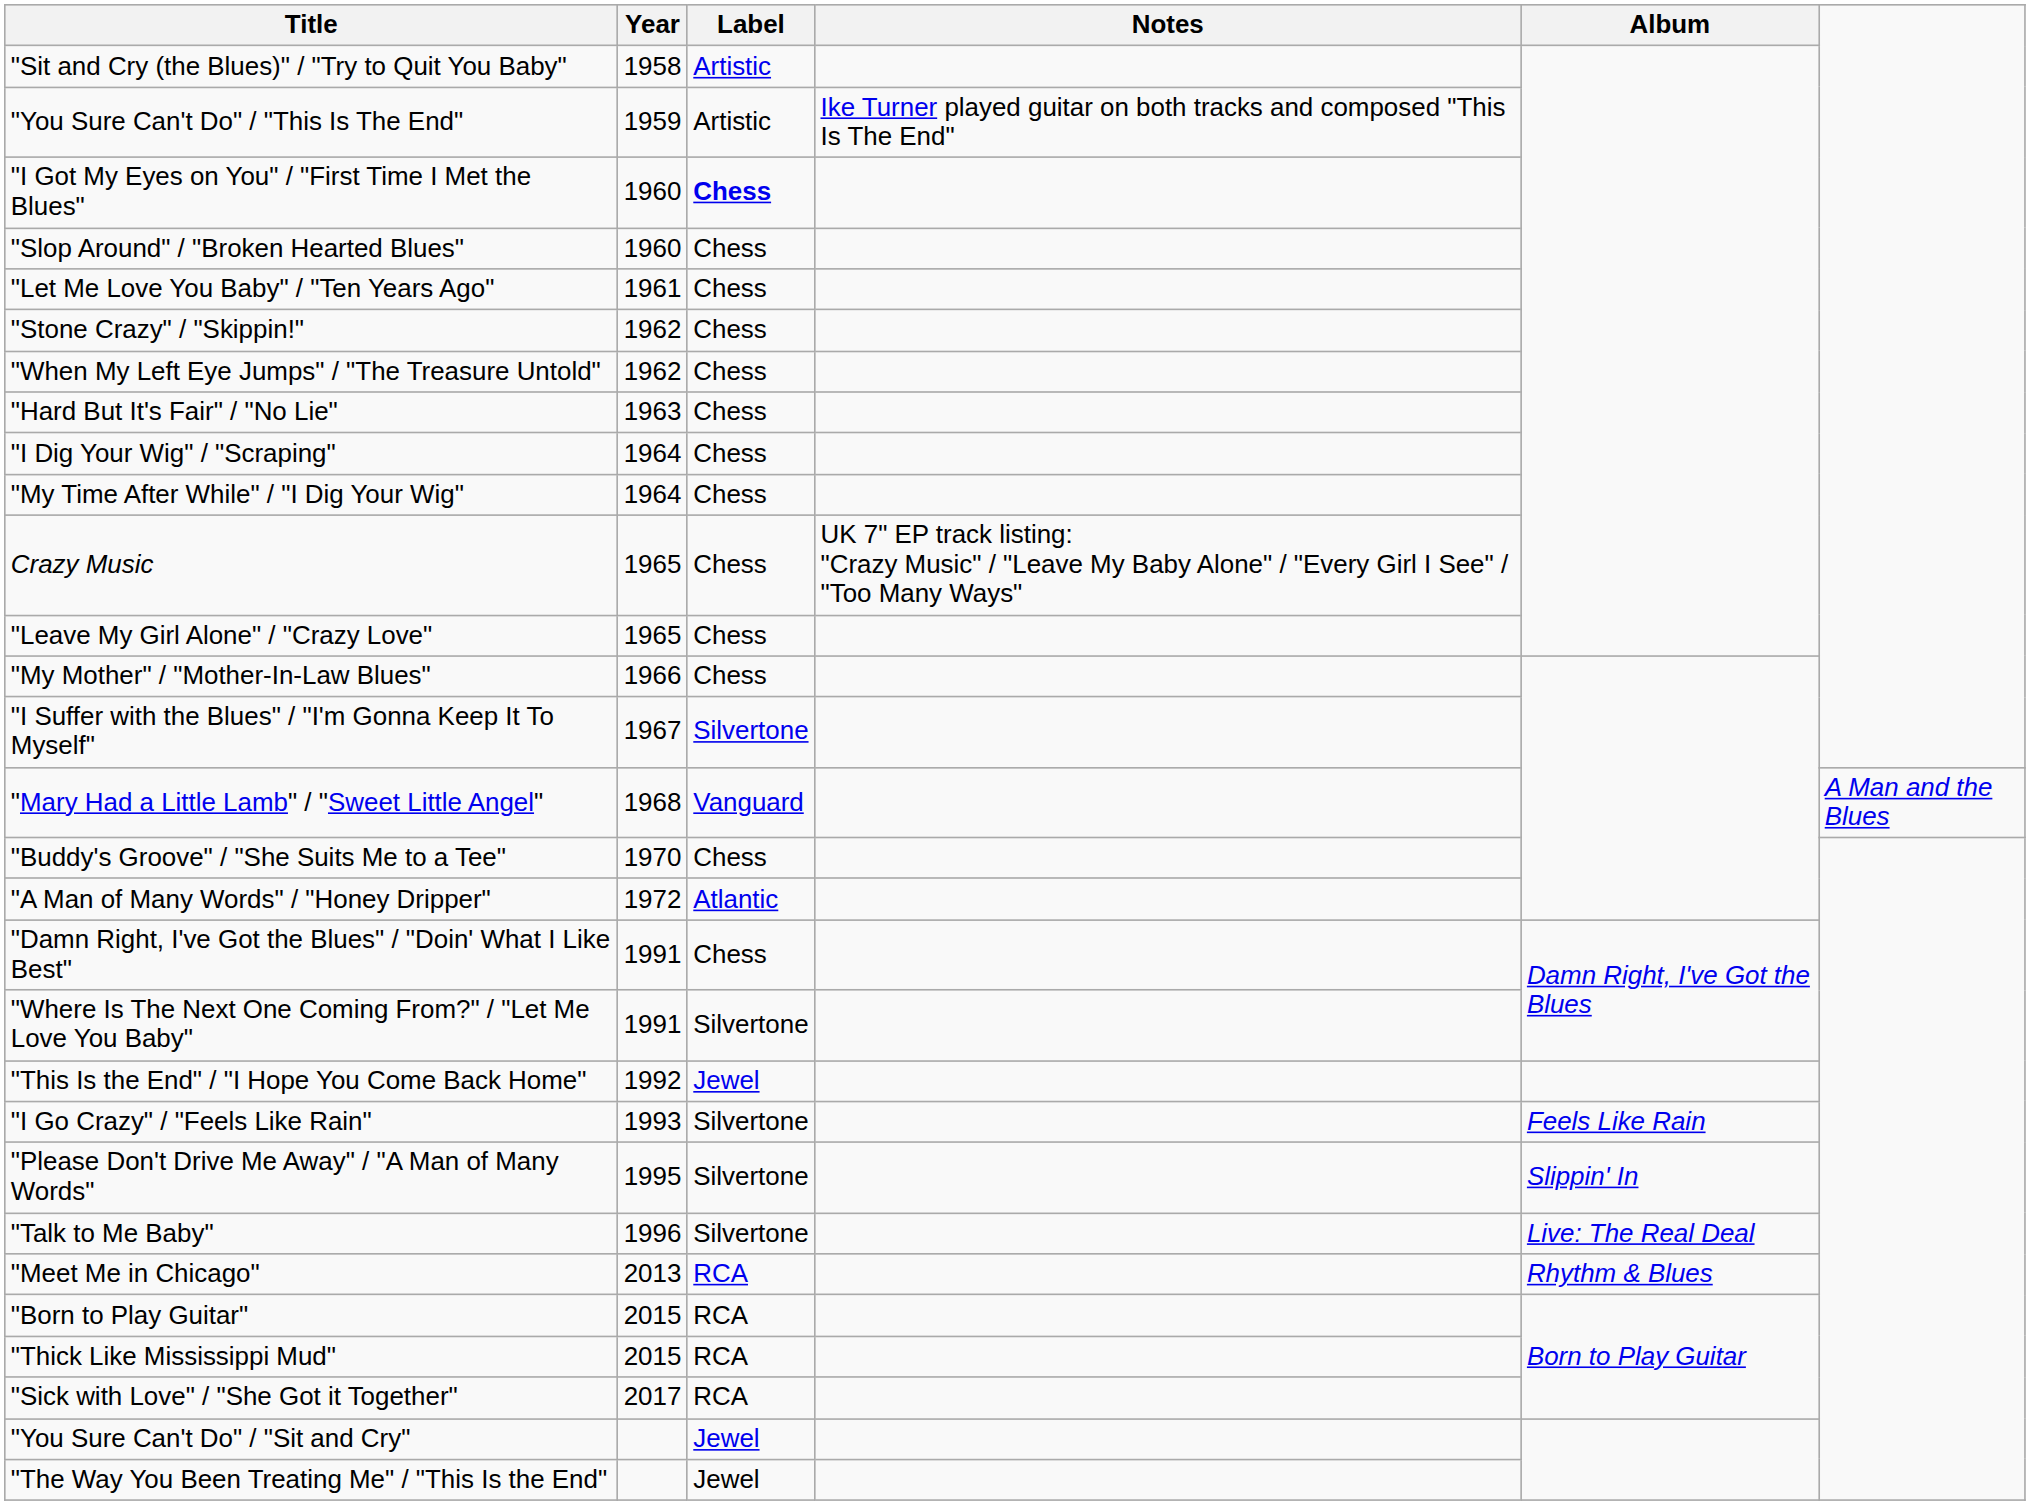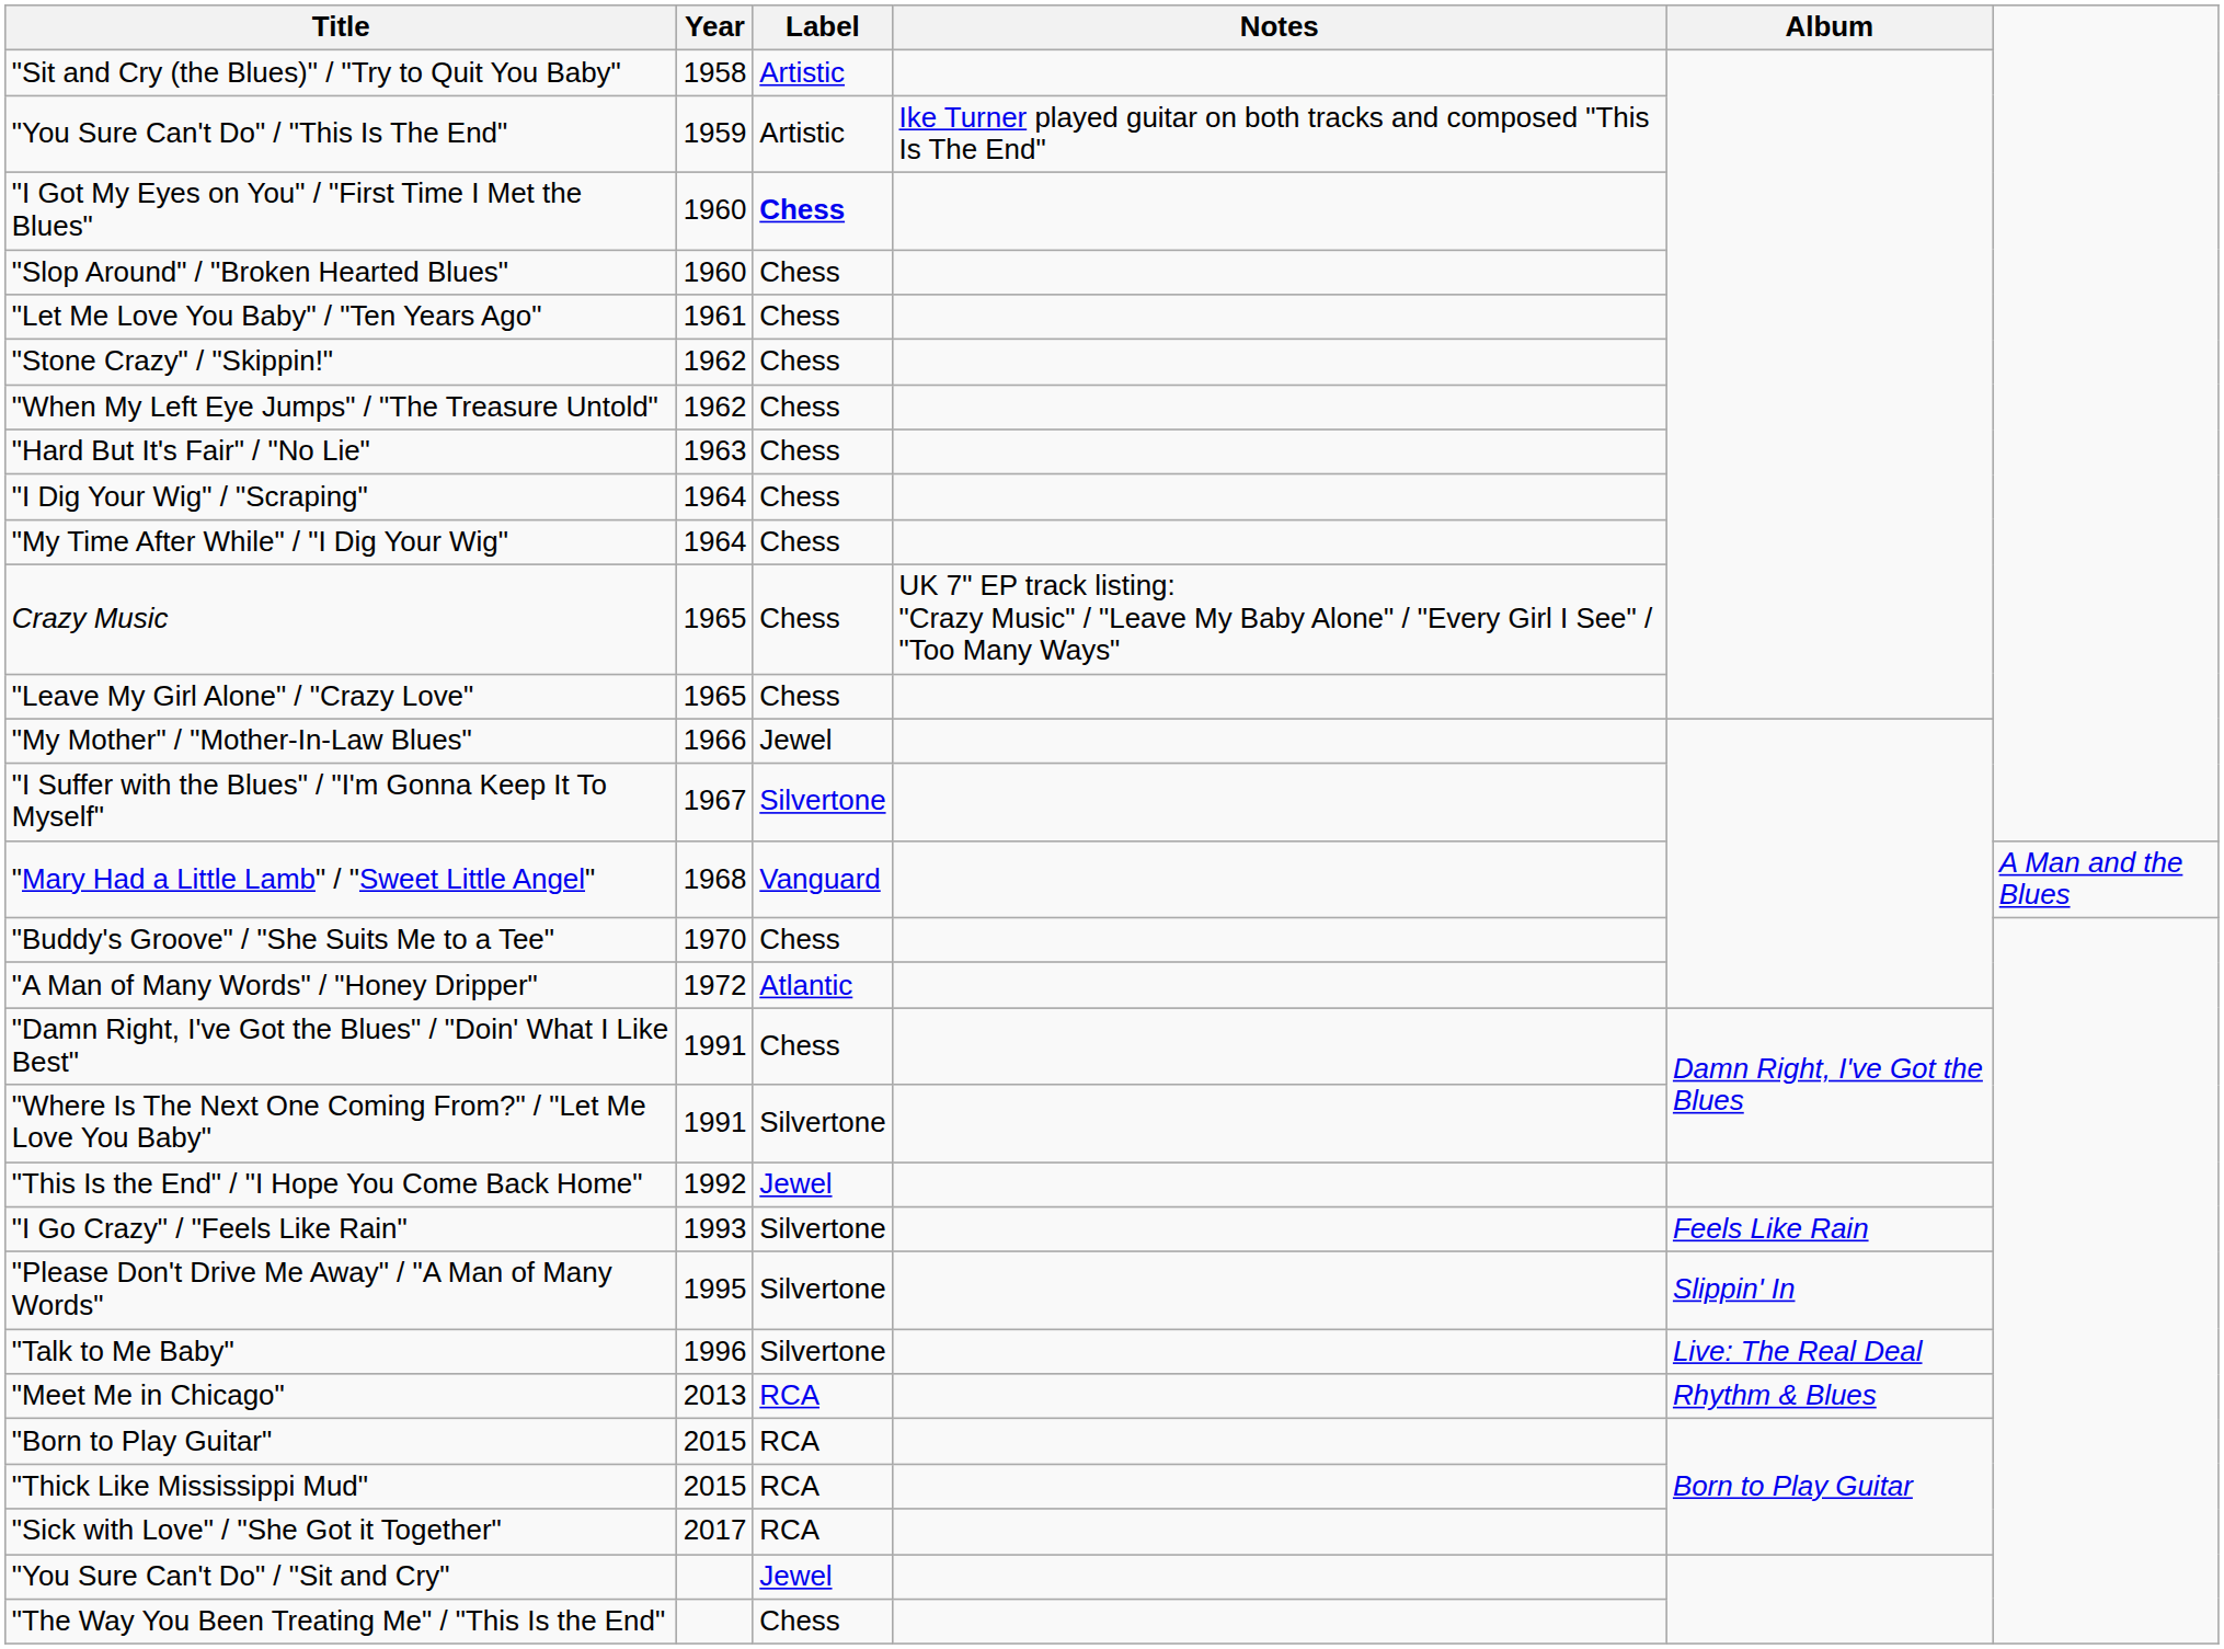 <table class="wikitable">
 <tr>
 <th>Title</th>
 <th>Year</th>
 <th>Label</th>
 <th>Notes</th>
 <th>Album</th>
 </tr>
 <tr>
 <td>"Sit and Cry (the Blues)" / "Try to Quit You Baby"</td>
 <td>1958</td>
 <td><a href='#'>Artistic</a></td>
 <td></td>
 <td rowspan="12"></td>
 </tr>
 <tr>
 <td>"You Sure Can't Do" / "This Is The End"</td>
 <td>1959</td>
 <td>Artistic</td>
 <td><a href='#'>Ike Turner</a> played guitar on both tracks and composed "This Is The End" </td>
 </tr>
 <tr>
 <td>"I Got My Eyes on You" / "First Time I Met the Blues"</td>
 <td>1960</td>
 <td><strong><a href='#'>Chess</a></strong></td>
 <td></td>
 </tr>
 <tr>
 <td>"Slop Around" / "Broken Hearted Blues"</td>
 <td>1960</td>
 <td>Chess</td>
 <td></td>
 </tr>
 <tr>
 <td>"Let Me Love You Baby" / "Ten Years Ago"</td>
 <td>1961</td>
 <td>Chess</td>
 <td></td>
 </tr>
 <tr>
 <td>"Stone Crazy" / "Skippin!"</td>
 <td>1962</td>
 <td>Chess</td>
 <td></td>
 </tr>
 <tr>
 <td>"When My Left Eye Jumps" / "The Treasure Untold"</td>
 <td>1962</td>
 <td>Chess</td>
 <td></td>
 </tr>
 <tr>
 <td>"Hard But It's Fair" / "No Lie"</td>
 <td>1963</td>
 <td>Chess</td>
 <td></td>
 </tr>
 <tr>
 <td>"I Dig Your Wig" / "Scraping"</td>
 <td>1964</td>
 <td>Chess</td>
 <td></td>
 </tr>
 <tr>
 <td>"My Time After While" / "I Dig Your Wig"</td>
 <td>1964</td>
 <td>Chess</td>
 <td></td>
 </tr>
 <tr>
 <td><em>Crazy Music</em></td>
 <td>1965</td>
 <td>Chess</td>
 <td>UK 7" EP track listing:<br>"Crazy Music" / "Leave My Baby Alone" / "Every Girl I See" / "Too Many Ways"</td>
 </tr>
 <tr>
 <td>"Leave My Girl Alone" / "Crazy Love"</td>
 <td>1965</td>
 <td>Chess</td>
 <td></td>
 </tr>
 <tr>
 <td>"My Mother" / "Mother-In-Law Blues"</td>
 <td>1966</td>
-<td>Chess</td>
+<td>Jewel</td>
 <td></td>
 <td rowspan="5"></td>
 </tr>
 <tr>
 <td>"I Suffer with the Blues" / "I'm Gonna Keep It To Myself"</td>
 <td>1967</td>
 <td><a href='#'>Silvertone</a></td>
 <td></td>
 </tr>
 <tr>
 <td>"<a href='#'>Mary Had a Little Lamb</a>" / "<a href='#'>Sweet Little Angel</a>"</td>
 <td>1968</td>
 <td><a href='#'>Vanguard</a></td>
 <td></td>
 <td><em><a href='#'>A Man and the Blues</a></em></td>
 </tr>
 <tr>
 <td>"Buddy's Groove" / "She Suits Me to a Tee"</td>
 <td>1970</td>
 <td>Chess</td>
 <td></td>
 </tr>
 <tr>
 <td>"A Man of Many Words" / "Honey Dripper"</td>
 <td>1972</td>
 <td><a href='#'>Atlantic</a></td>
 <td></td>
 </tr>
 <tr>
 <td>"Damn Right, I've Got the Blues" / "Doin' What I Like Best"</td>
 <td>1991</td>
 <td>Chess</td>
 <td></td>
 <td rowspan="2"><em><a href='#'>Damn Right, I've Got the Blues</a></em></td>
 </tr>
 <tr>
 <td>"Where Is The Next One Coming From?" / "Let Me Love You Baby"</td>
 <td>1991</td>
 <td>Silvertone</td>
 <td></td>
 </tr>
 <tr>
 <td>"This Is the End" / "I Hope You Come Back Home"</td>
 <td>1992</td>
 <td><a href='#'>Jewel</a></td>
 <td></td>
 <td></td>
 </tr>
 <tr>
 <td>"I Go Crazy" / "Feels Like Rain"</td>
 <td>1993</td>
 <td>Silvertone</td>
 <td></td>
 <td><em><a href='#'>Feels Like Rain</a></em></td>
 </tr>
 <tr>
 <td>"Please Don't Drive Me Away" / "A Man of Many Words"</td>
 <td>1995</td>
 <td>Silvertone</td>
 <td></td>
 <td><em><a href='#'>Slippin' In</a></em></td>
 </tr>
 <tr>
 <td>"Talk to Me Baby"</td>
 <td>1996</td>
 <td>Silvertone</td>
 <td></td>
 <td><em><a href='#'>Live: The Real Deal</a></em></td>
 </tr>
 <tr>
 <td>"Meet Me in Chicago"</td>
 <td>2013</td>
 <td><a href='#'>RCA</a></td>
 <td></td>
 <td><em><a href='#'>Rhythm & Blues</a></em></td>
 </tr>
 <tr>
 <td>"Born to Play Guitar"</td>
 <td>2015</td>
 <td>RCA</td>
 <td></td>
 <td rowspan="3"><em><a href='#'>Born to Play Guitar</a></em></td>
 </tr>
 <tr>
 <td>"Thick Like Mississippi Mud"</td>
 <td>2015</td>
 <td>RCA</td>
 <td></td>
 </tr>
 <tr>
 <td>"Sick with Love" / "She Got it Together"</td>
 <td>2017</td>
 <td>RCA</td>
 <td></td>
 </tr>
 <tr>
 <td>"You Sure Can't Do" / "Sit and Cry"</td>
 <td></td>
 <td><a href='#'>Jewel</a></td>
 <td></td>
 <td rowspan="3"></td>
 </tr>
 <tr>
 <td>"The Way You Been Treating Me" / "This Is the End"</td>
 <td></td>
-<td>Jewel</td>
+<td>Chess</td>
 <td></td>
 </tr>
 </table>
